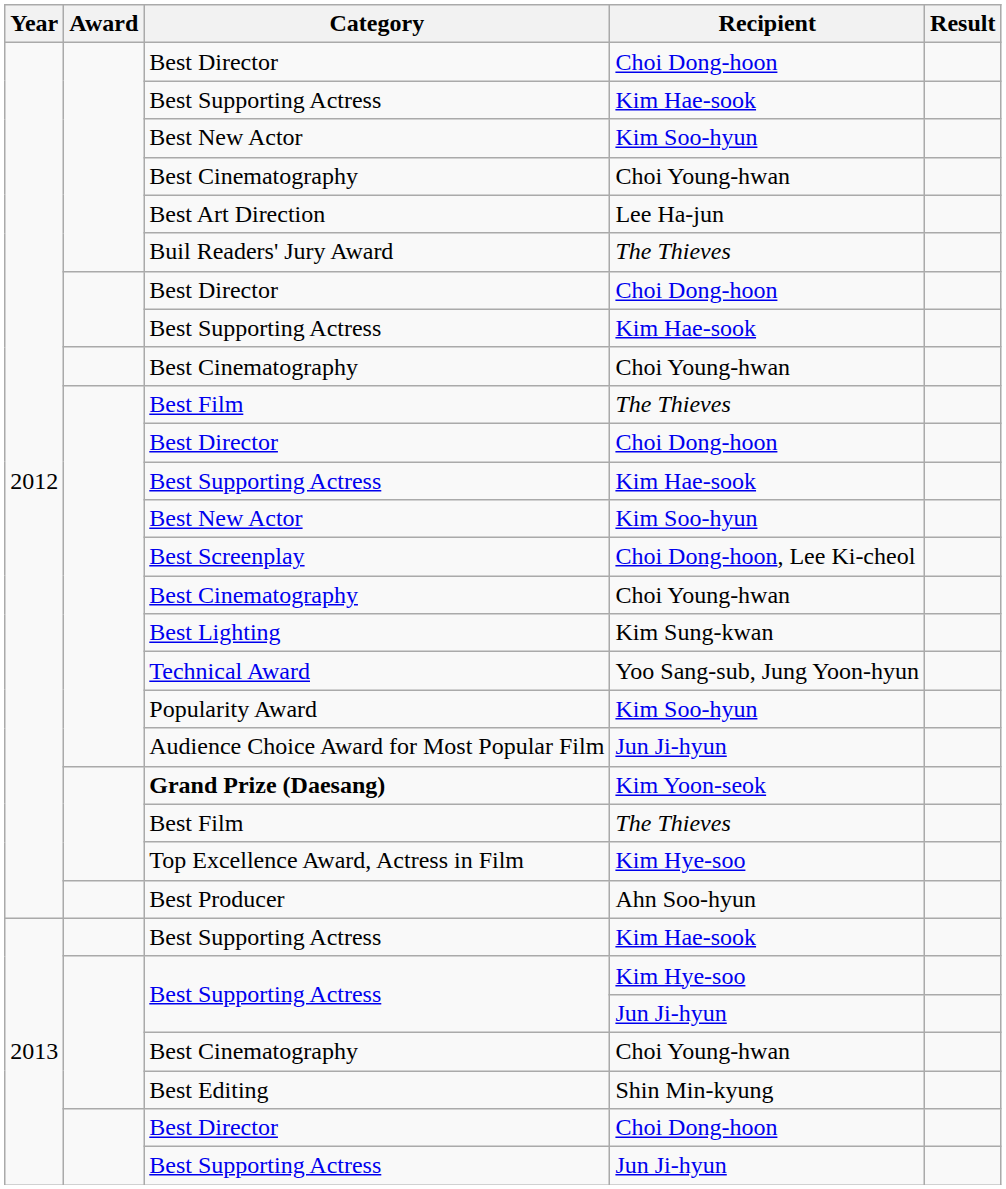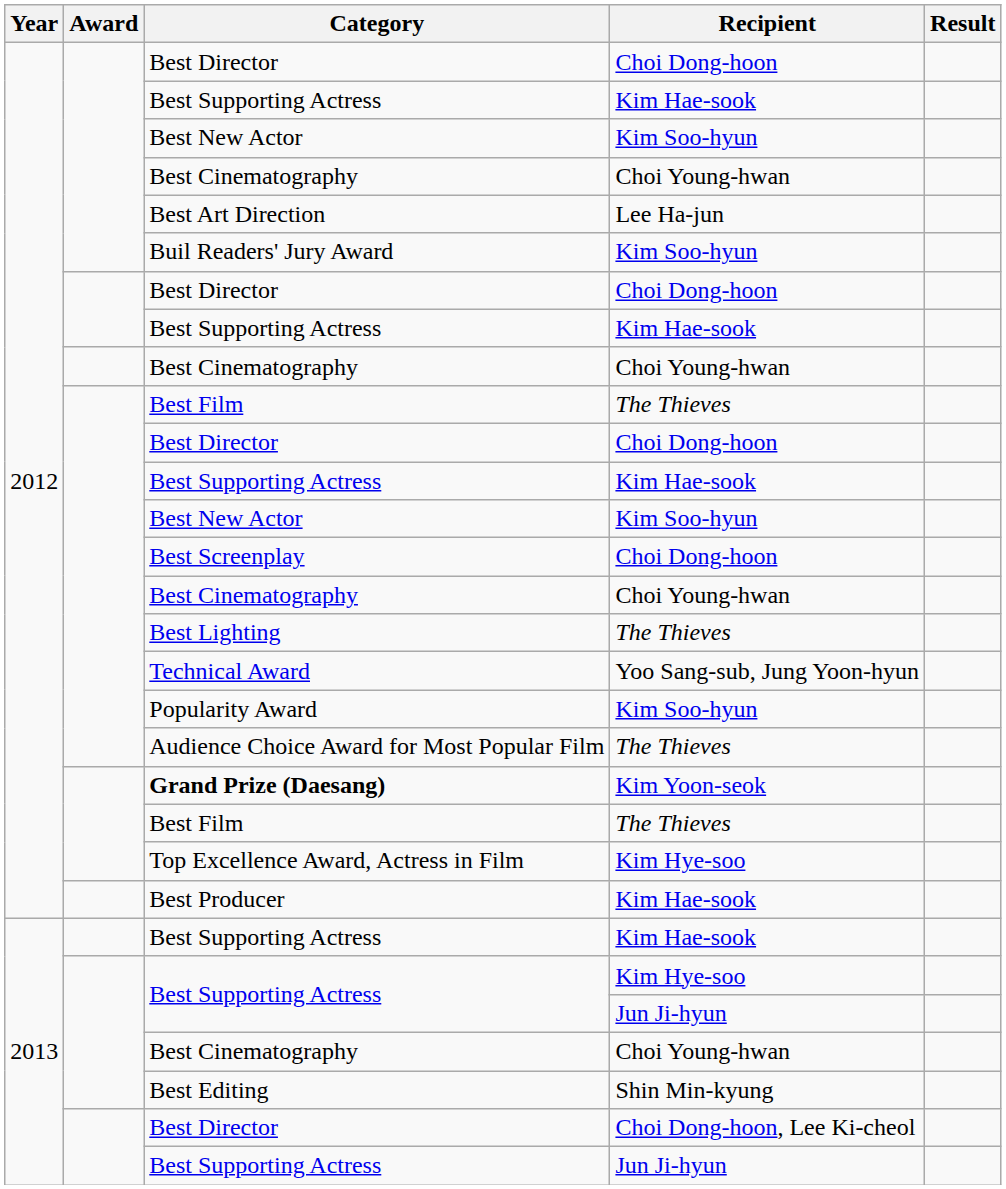 <table class="wikitable sortable">
 <tr>
 <th>Year</th>
 <th>Award</th>
 <th>Category</th>
 <th>Recipient</th>
 <th>Result</th>
 </tr>
 <tr>
 <td rowspan="23">2012</td>
 <td rowspan="6"></td>
 <td>Best Director</td>
 <td><a href='#'>Choi Dong-hoon</a></td>
 <td></td>
 </tr>
 <tr>
 <td>Best Supporting Actress</td>
 <td><a href='#'>Kim Hae-sook</a></td>
 <td></td>
 </tr>
 <tr>
 <td>Best New Actor</td>
 <td><a href='#'>Kim Soo-hyun</a></td>
 <td></td>
 </tr>
 <tr>
 <td>Best Cinematography</td>
 <td>Choi Young-hwan</td>
 <td></td>
 </tr>
 <tr>
 <td>Best Art Direction</td>
 <td>Lee Ha-jun</td>
 <td></td>
 </tr>
 <tr>
 <td>Buil Readers' Jury Award</td>
-<td><em>The Thieves</em></td>
+<td><a href='#'>Kim Soo-hyun</a></td>
 <td></td>
 </tr>
 <tr>
 <td rowspan="2"></td>
 <td>Best Director</td>
 <td><a href='#'>Choi Dong-hoon</a></td>
 <td></td>
 </tr>
 <tr>
 <td>Best Supporting Actress</td>
 <td><a href='#'>Kim Hae-sook</a></td>
 <td></td>
 </tr>
 <tr>
 <td></td>
 <td>Best Cinematography</td>
 <td>Choi Young-hwan</td>
 <td></td>
 </tr>
 <tr>
 <td rowspan="10"></td>
 <td><a href='#'>Best Film</a></td>
 <td><em>The Thieves</em></td>
 <td></td>
 </tr>
 <tr>
 <td><a href='#'>Best Director</a></td>
 <td><a href='#'>Choi Dong-hoon</a></td>
 <td></td>
 </tr>
 <tr>
 <td><a href='#'>Best Supporting Actress</a></td>
 <td><a href='#'>Kim Hae-sook</a></td>
 <td></td>
 </tr>
 <tr>
 <td><a href='#'>Best New Actor</a></td>
 <td><a href='#'>Kim Soo-hyun</a></td>
 <td></td>
 </tr>
 <tr>
 <td><a href='#'>Best Screenplay</a></td>
-<td><a href='#'>Choi Dong-hoon</a>, Lee Ki-cheol</td>
+<td><a href='#'>Choi Dong-hoon</a></td>
 <td></td>
 </tr>
 <tr>
 <td><a href='#'>Best Cinematography</a></td>
 <td>Choi Young-hwan</td>
 <td></td>
 </tr>
 <tr>
 <td><a href='#'>Best Lighting</a></td>
-<td>Kim Sung-kwan</td>
+<td><em>The Thieves</em></td>
 <td></td>
 </tr>
 <tr>
 <td><a href='#'>Technical Award</a></td>
 <td>Yoo Sang-sub, Jung Yoon-hyun</td>
 <td></td>
 </tr>
 <tr>
 <td>Popularity Award</td>
 <td><a href='#'>Kim Soo-hyun</a></td>
 <td></td>
 </tr>
 <tr>
 <td>Audience Choice Award for Most Popular Film</td>
-<td><a href='#'>Jun Ji-hyun</a></td>
+<td><em>The Thieves</em></td>
 <td></td>
 </tr>
 <tr>
 <td rowspan="3"></td>
 <td><strong>Grand Prize (Daesang)</strong></td>
 <td><a href='#'>Kim Yoon-seok</a></td>
 <td></td>
 </tr>
 <tr>
 <td>Best Film</td>
 <td><em>The Thieves</em></td>
 <td></td>
 </tr>
 <tr>
 <td>Top Excellence Award, Actress in Film</td>
 <td><a href='#'>Kim Hye-soo</a></td>
 <td></td>
 </tr>
 <tr>
 <td></td>
 <td>Best Producer</td>
-<td>Ahn Soo-hyun</td>
+<td><a href='#'>Kim Hae-sook</a></td>
 <td></td>
 </tr>
 <tr>
 <td rowspan="7" style="text-align:center;">2013</td>
 <td></td>
 <td>Best Supporting Actress</td>
 <td><a href='#'>Kim Hae-sook</a></td>
 <td></td>
 </tr>
 <tr>
 <td rowspan="4"></td>
 <td rowspan="2"><a href='#'>Best Supporting Actress</a></td>
 <td><a href='#'>Kim Hye-soo</a></td>
 <td></td>
 </tr>
 <tr>
 <td><a href='#'>Jun Ji-hyun</a></td>
 <td></td>
 </tr>
 <tr>
 <td>Best Cinematography</td>
 <td>Choi Young-hwan</td>
 <td></td>
 </tr>
 <tr>
 <td>Best Editing</td>
 <td>Shin Min-kyung</td>
 <td></td>
 </tr>
 <tr>
 <td rowspan="2"></td>
 <td><a href='#'>Best Director</a></td>
-<td><a href='#'>Choi Dong-hoon</a></td>
+<td><a href='#'>Choi Dong-hoon</a>, Lee Ki-cheol</td>
 <td></td>
 </tr>
 <tr>
 <td><a href='#'>Best Supporting Actress</a></td>
 <td><a href='#'>Jun Ji-hyun</a></td>
 <td></td>
 </tr>
 </table>
